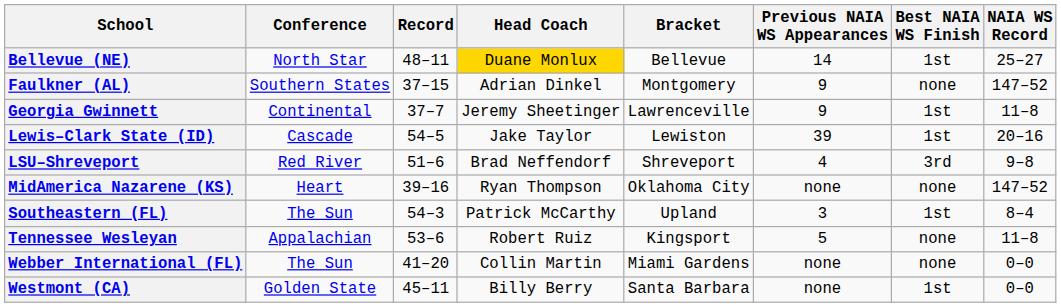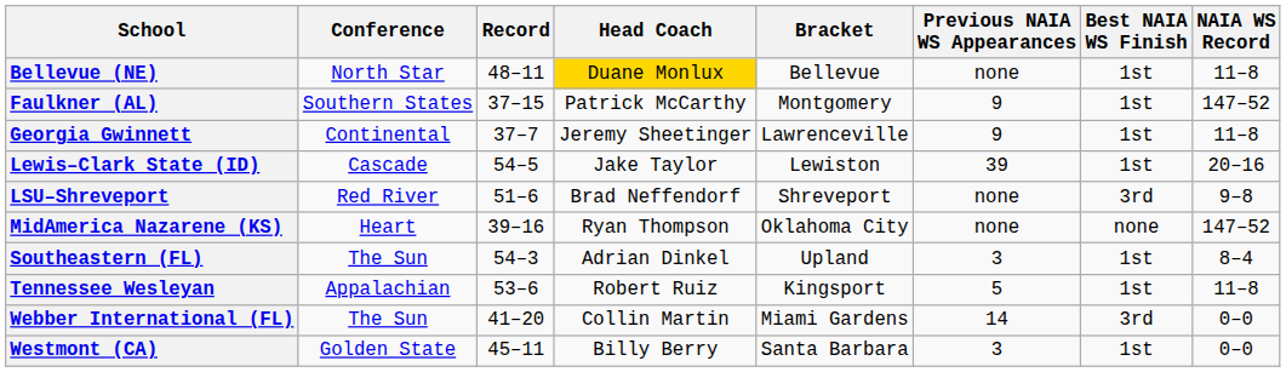 <table class="wikitable sortable plainrowheaders" style="text-align:center">
 <tr>
 <th scope="col">School</th>
 <th scope="col">Conference</th>
 <th scope="col">Record</th>
 <th scope="col">Head Coach</th>
 <th scope="col">Bracket</th>
 <th scope="col">Previous NAIA<br>WS Appearances</th>
 <th scope="col">Best NAIA<br>WS Finish</th>
 <th scope="col">NAIA WS<br>Record</th>
 </tr>
 <tr>
 <th scope="row" style="text-align:left"><a href='#'>Bellevue (NE)</a></th>
 <td><a href='#'>North Star</a></td>
 <td>48–11</td>
 <td style="background: gold;">Duane Monlux</td>
 <td>Bellevue</td>
-<td>14<br></td>
+<td>none</td>
 <td>1st<br></td>
-<td>25–27</td>
+<td>11–8</td>
 </tr>
 <tr>
 <th scope="row" style="text-align:left"><a href='#'>Faulkner (AL)</a></th>
 <td><a href='#'>Southern States</a></td>
 <td>37–15</td>
-<td>Adrian Dinkel</td>
+<td>Patrick McCarthy</td>
 <td>Montgomery</td>
 <td>9<br></td>
-<td>none</td>
+<td>1st<br></td>
 <td>147–52</td>
 </tr>
 <tr>
 <th scope="row" style="text-align:left"><a href='#'>Georgia Gwinnett</a></th>
 <td><a href='#'>Continental</a></td>
 <td>37–7</td>
 <td>Jeremy Sheetinger</td>
 <td>Lawrenceville</td>
 <td>9<br></td>
 <td>1st<br></td>
 <td>11–8</td>
 </tr>
 <tr>
 <th scope="row" style="text-align:left"><a href='#'>Lewis–Clark State (ID)</a></th>
 <td><a href='#'>Cascade</a></td>
 <td>54–5</td>
 <td>Jake Taylor</td>
 <td>Lewiston</td>
 <td>39<br></td>
 <td>1st<br></td>
 <td>20–16</td>
 </tr>
 <tr>
 <th scope="row" style="text-align:left"><a href='#'>LSU–Shreveport</a></th>
 <td><a href='#'>Red River</a></td>
 <td>51–6</td>
 <td>Brad Neffendorf</td>
 <td>Shreveport</td>
-<td>4<br></td>
+<td>none</td>
 <td>3rd<br></td>
 <td>9–8</td>
 </tr>
 <tr>
 <th scope="row" style="text-align:left"><a href='#'>MidAmerica Nazarene (KS)</a></th>
 <td><a href='#'>Heart</a></td>
 <td>39–16</td>
 <td>Ryan Thompson</td>
 <td>Oklahoma City</td>
 <td>none</td>
 <td>none</td>
 <td>147–52</td>
 </tr>
 <tr>
 <th scope="row" style="text-align:left"><a href='#'>Southeastern (FL)</a></th>
 <td><a href='#'>The Sun</a></td>
 <td>54–3</td>
-<td>Patrick McCarthy</td>
+<td>Adrian Dinkel</td>
 <td>Upland</td>
 <td>3<br></td>
 <td>1st<br></td>
 <td>8–4</td>
 </tr>
 <tr>
 <th scope="row" style="text-align:left"><a href='#'>Tennessee Wesleyan</a></th>
 <td><a href='#'>Appalachian</a></td>
 <td>53–6</td>
 <td>Robert Ruiz</td>
 <td>Kingsport</td>
 <td>5<br></td>
-<td>none</td>
+<td>1st<br></td>
 <td>11–8</td>
 </tr>
 <tr>
 <th scope="row" style="text-align:left"><a href='#'>Webber International (FL)</a></th>
 <td><a href='#'>The Sun</a></td>
 <td>41–20</td>
 <td>Collin Martin</td>
 <td>Miami Gardens</td>
-<td>none</td>
-<td>none</td>
+<td>14<br></td>
+<td>3rd<br></td>
 <td>0–0</td>
 </tr>
 <tr>
 <th scope="row" style="text-align:left"><a href='#'>Westmont (CA)</a></th>
 <td><a href='#'>Golden State</a></td>
 <td>45–11</td>
 <td>Billy Berry</td>
 <td>Santa Barbara</td>
-<td>none</td>
+<td>3<br></td>
 <td>1st<br></td>
 <td>0–0</td>
 </tr>
 </table>
